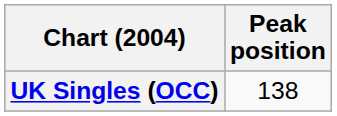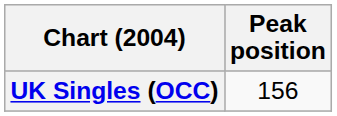 <table class="wikitable plainrowheaders" style="text-align:center">
 <tr>
 <th scope="col">Chart (2004)</th>
 <th scope="col">Peak<br>position</th>
 </tr>
 <tr>
 <th scope="row"><a href='#'>UK Singles</a> (<a href='#'>OCC</a>)</th>
-<td>138</td>
+<td>156</td>
 </tr>
 </table>
